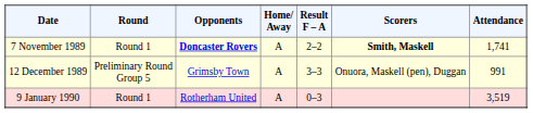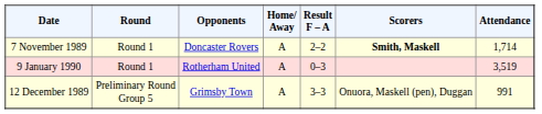 <table border="2" cellpadding="4" style="border-collapse:collapse; text-align:center; font-size:smaller;">
 <tr style="background:#f0f6ff;">
 <th><strong>Date</strong></th>
 <th><strong>Round</strong></th>
 <th><strong>Opponents</strong></th>
 <th><strong>Home/<br>Away</strong></th>
 <th><strong>Result<br>F – A</strong></th>
 <th><strong>Scorers</strong></th>
 <th><strong>Attendance</strong></th>
 </tr>
 <tr bgcolor="#ffffdd">
 <td>7 November 1989</td>
 <td>Round 1</td>
-<td><strong><a href='#'>Doncaster Rovers</a></strong></td>
+<td><a href='#'>Doncaster Rovers</a></td>
 <td>A</td>
 <td>2–2</td>
 <td><strong>Smith, Maskell</strong></td>
-<td>1,741</td>
+<td>1,714</td>
+</tr>
+<tr bgcolor="#ffdddd">
+<td>9 January 1990</td>
+<td>Round 1</td>
+<td><a href='#'>Rotherham United</a></td>
+<td>A</td>
+<td>0–3</td>
+<td></td>
+<td>3,519</td>
 </tr>
 <tr bgcolor="#ffffdd">
 <td>12 December 1989</td>
 <td>Preliminary Round<br>Group 5</td>
 <td><a href='#'>Grimsby Town</a></td>
 <td>A</td>
 <td>3–3</td>
 <td>Onuora, Maskell (pen), Duggan</td>
 <td>991</td>
 </tr>
-<tr bgcolor="#ffdddd">
-<td>9 January 1990</td>
-<td>Round 1</td>
-<td><a href='#'>Rotherham United</a></td>
-<td>A</td>
-<td>0–3</td>
-<td></td>
-<td>3,519</td>
-</tr>
 </table>
